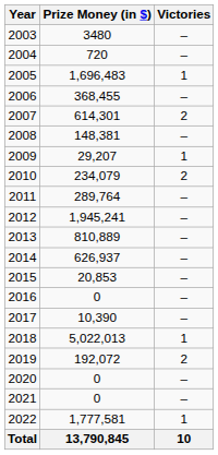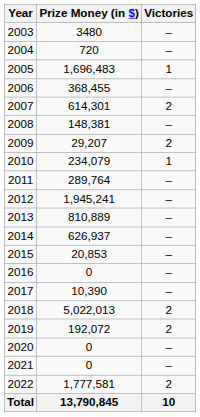 <table class="wikitable sortable" style="text-align:center">
 <tr class="hintergrundfarbe8">
 <th>Year</th>
 <th>Prize Money (in <a href='#'>$</a>)</th>
 <th>Victories</th>
 </tr>
 <tr>
 <td>2003</td>
 <td>3480</td>
 <td data-sort-value="0">–</td>
 </tr>
 <tr>
 <td>2004</td>
 <td>720</td>
 <td data-sort-value="0">–</td>
 </tr>
 <tr>
 <td>2005</td>
 <td>1,696,483</td>
 <td>1</td>
 </tr>
 <tr>
 <td>2006</td>
 <td>368,455</td>
 <td data-sort-value="0">–</td>
 </tr>
 <tr>
 <td>2007</td>
 <td>614,301</td>
 <td>2</td>
 </tr>
 <tr>
 <td>2008</td>
 <td>148,381</td>
 <td data-sort-value="0">–</td>
 </tr>
 <tr>
 <td>2009</td>
 <td>29,207</td>
-<td>1</td>
+<td>2</td>
 </tr>
 <tr>
 <td>2010</td>
 <td>234,079</td>
-<td>2</td>
+<td>1</td>
 </tr>
 <tr>
 <td>2011</td>
 <td>289,764</td>
 <td data-sort-value="0">–</td>
 </tr>
 <tr>
 <td>2012</td>
 <td>1,945,241</td>
 <td data-sort-value="0">–</td>
 </tr>
 <tr>
 <td>2013</td>
 <td>810,889</td>
 <td data-sort-value="0">–</td>
 </tr>
 <tr>
 <td>2014</td>
 <td>626,937</td>
 <td data-sort-value="0">–</td>
 </tr>
 <tr>
 <td>2015</td>
 <td>20,853</td>
 <td data-sort-value="0">–</td>
 </tr>
 <tr>
 <td>2016</td>
 <td>0</td>
 <td data-sort-value="0">–</td>
 </tr>
 <tr>
 <td>2017</td>
 <td>10,390</td>
 <td data-sort-value="0">–</td>
 </tr>
 <tr>
 <td>2018</td>
 <td>5,022,013</td>
-<td>1</td>
+<td>2</td>
 </tr>
 <tr>
 <td>2019</td>
 <td>192,072</td>
 <td>2</td>
 </tr>
 <tr>
 <td>2020</td>
 <td>0</td>
 <td data-sort-value="0">–</td>
 </tr>
 <tr>
 <td>2021</td>
 <td>0</td>
 <td data-sort-value="0">–</td>
 </tr>
 <tr>
 <td>2022</td>
 <td>1,777,581</td>
-<td>1</td>
+<td>2</td>
 </tr>
 <tr>
 <th>Total</th>
 <th>13,790,845</th>
 <th>10</th>
 </tr>
 </table>
